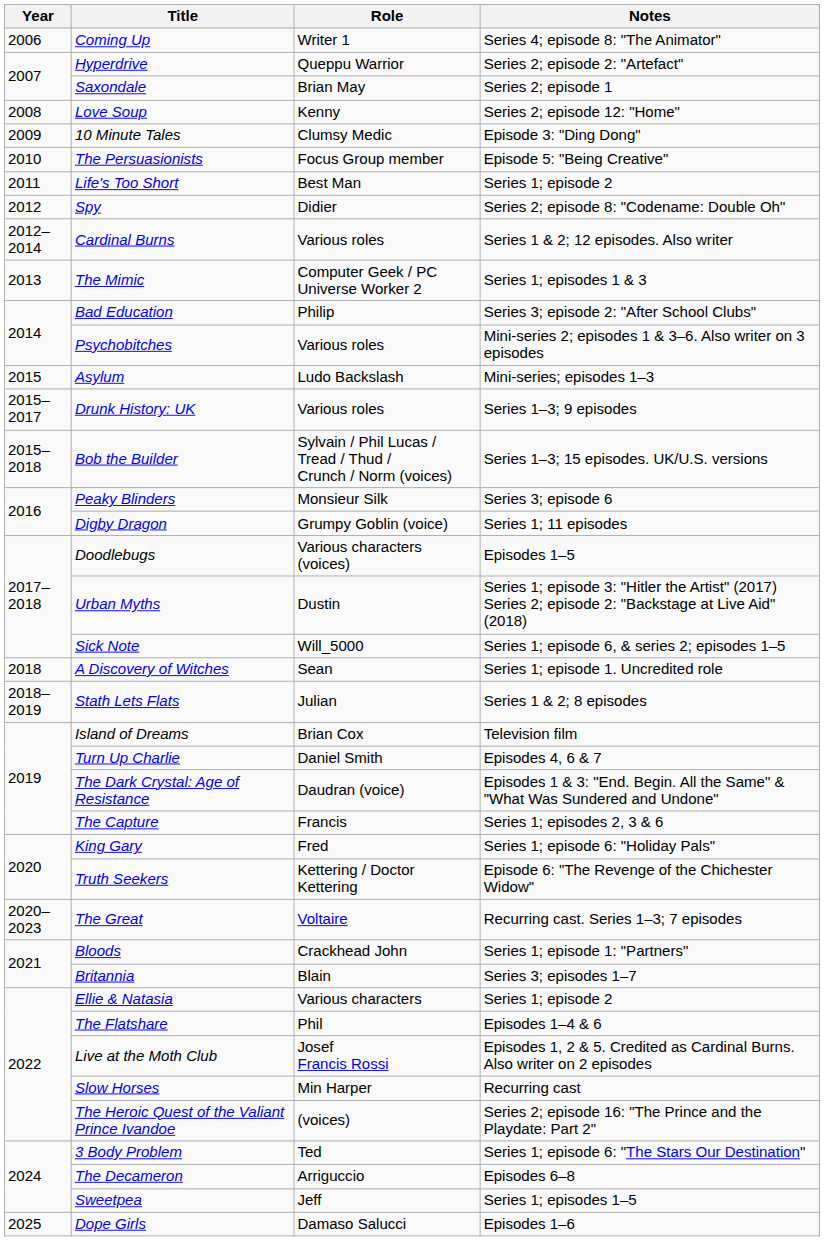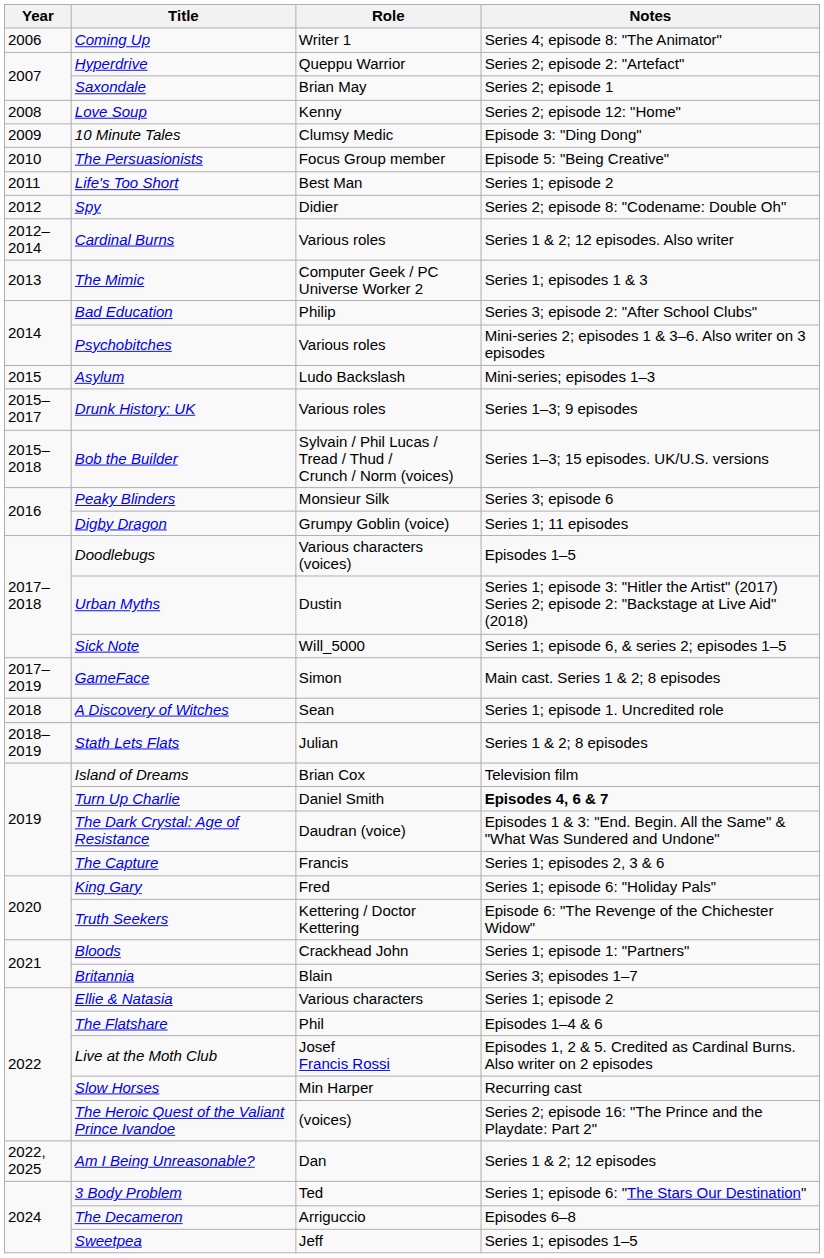 <table class="wikitable sortable">
 <tr>
 <th>Year</th>
 <th>Title</th>
 <th>Role</th>
 <th class="unsortable">Notes</th>
 </tr>
 <tr>
 <td>2006</td>
 <td><em><a href='#'>Coming Up</a></em></td>
 <td>Writer 1</td>
 <td>Series 4; episode 8: "The Animator"</td>
 </tr>
 <tr>
 <td rowspan="2">2007</td>
 <td><em><a href='#'>Hyperdrive</a></em></td>
 <td>Queppu Warrior</td>
 <td>Series 2; episode 2: "Artefact"</td>
 </tr>
 <tr>
 <td><em><a href='#'>Saxondale</a></em></td>
 <td>Brian May</td>
 <td>Series 2; episode 1</td>
 </tr>
 <tr>
 <td>2008</td>
 <td><em><a href='#'>Love Soup</a></em></td>
 <td>Kenny</td>
 <td>Series 2; episode 12: "Home"</td>
 </tr>
 <tr>
 <td>2009</td>
 <td><em>10 Minute Tales</em></td>
 <td>Clumsy Medic</td>
 <td>Episode 3: "Ding Dong"</td>
 </tr>
 <tr>
 <td>2010</td>
 <td><em><a href='#'>The Persuasionists</a></em></td>
 <td>Focus Group member</td>
 <td>Episode 5: "Being Creative"</td>
 </tr>
 <tr>
 <td>2011</td>
 <td><em><a href='#'>Life's Too Short</a></em></td>
 <td>Best Man</td>
 <td>Series 1; episode 2</td>
 </tr>
 <tr>
 <td>2012</td>
 <td><em><a href='#'>Spy</a></em></td>
 <td>Didier</td>
 <td>Series 2; episode 8: "Codename: Double Oh"</td>
 </tr>
 <tr>
 <td>2012–2014</td>
 <td><em><a href='#'>Cardinal Burns</a></em></td>
 <td>Various roles</td>
 <td>Series 1 & 2; 12 episodes. Also writer</td>
 </tr>
 <tr>
 <td>2013</td>
 <td><em><a href='#'>The Mimic</a></em></td>
 <td>Computer Geek / PC Universe Worker 2</td>
 <td>Series 1; episodes 1 & 3</td>
 </tr>
 <tr>
 <td rowspan="2">2014</td>
 <td><em><a href='#'>Bad Education</a></em></td>
 <td>Philip</td>
 <td>Series 3; episode 2: "After School Clubs"</td>
 </tr>
 <tr>
 <td><em><a href='#'>Psychobitches</a></em></td>
 <td>Various roles</td>
 <td>Mini-series 2; episodes 1 & 3–6. Also writer on 3 episodes</td>
 </tr>
 <tr>
 <td>2015</td>
 <td><em><a href='#'>Asylum</a></em></td>
 <td>Ludo Backslash</td>
 <td>Mini-series; episodes 1–3</td>
 </tr>
 <tr>
 <td>2015–2017</td>
 <td><em><a href='#'>Drunk History: UK</a></em></td>
 <td>Various roles</td>
 <td>Series 1–3; 9 episodes</td>
 </tr>
 <tr>
 <td>2015–2018</td>
 <td><em><a href='#'>Bob the Builder</a></em></td>
 <td>Sylvain / Phil Lucas / Tread / Thud /<br> Crunch / Norm (voices)</td>
 <td>Series 1–3; 15 episodes. UK/U.S. versions</td>
 </tr>
 <tr>
 <td rowspan="2">2016</td>
 <td><em><a href='#'>Peaky Blinders</a></em></td>
 <td>Monsieur Silk</td>
 <td>Series 3; episode 6</td>
 </tr>
 <tr>
 <td><em><a href='#'>Digby Dragon</a></em></td>
 <td>Grumpy Goblin (voice)</td>
 <td>Series 1; 11 episodes</td>
 </tr>
 <tr>
 <td rowspan="3">2017–2018</td>
 <td><em>Doodlebugs</em></td>
 <td>Various characters (voices)</td>
 <td>Episodes 1–5</td>
 </tr>
 <tr>
 <td><em><a href='#'>Urban Myths</a></em></td>
 <td>Dustin</td>
 <td>Series 1; episode 3: "Hitler the Artist" (2017)<br> Series 2; episode 2: "Backstage at Live Aid" (2018)</td>
 </tr>
 <tr>
 <td><em><a href='#'>Sick Note</a></em></td>
 <td>Will_5000</td>
 <td>Series 1; episode 6, & series 2; episodes 1–5</td>
 </tr>
 <tr>
+<td>2017–2019</td>
+<td><em><a href='#'>GameFace</a></em></td>
+<td>Simon</td>
+<td>Main cast. Series 1 & 2; 8 episodes</td>
+</tr>
+<tr>
 <td>2018</td>
 <td><em><a href='#'>A Discovery of Witches</a></em></td>
 <td>Sean</td>
 <td>Series 1; episode 1. Uncredited role</td>
 </tr>
 <tr>
 <td>2018–2019</td>
 <td><em><a href='#'>Stath Lets Flats</a></em></td>
 <td>Julian</td>
 <td>Series 1 & 2; 8 episodes</td>
 </tr>
 <tr>
 <td rowspan="4">2019</td>
 <td><em>Island of Dreams</em></td>
 <td>Brian Cox</td>
 <td>Television film</td>
 </tr>
 <tr>
 <td><em><a href='#'>Turn Up Charlie</a></em></td>
 <td>Daniel Smith</td>
-<td>Episodes 4, 6 & 7</td>
+<td><strong>Episodes 4, 6 & 7</strong></td>
 </tr>
 <tr>
 <td><em><a href='#'>The Dark Crystal: Age of Resistance</a></em></td>
 <td>Daudran (voice)</td>
 <td>Episodes 1 & 3: "End. Begin. All the Same" & "What Was Sundered and Undone"</td>
 </tr>
 <tr>
 <td><em><a href='#'>The Capture</a></em></td>
 <td>Francis</td>
 <td>Series 1; episodes 2, 3 & 6</td>
 </tr>
 <tr>
 <td rowspan="2">2020</td>
 <td><em><a href='#'>King Gary</a></em></td>
 <td>Fred</td>
 <td>Series 1; episode 6: "Holiday Pals"</td>
 </tr>
 <tr>
 <td><em><a href='#'>Truth Seekers</a></em></td>
 <td>Kettering / Doctor Kettering</td>
 <td>Episode 6: "The Revenge of the Chichester Widow"</td>
-</tr>
-<tr>
-<td>2020–2023</td>
-<td><em><a href='#'>The Great</a></em></td>
-<td><a href='#'>Voltaire</a></td>
-<td>Recurring cast. Series 1–3; 7 episodes</td>
 </tr>
 <tr>
 <td rowspan="2">2021</td>
 <td><em><a href='#'>Bloods</a></em></td>
 <td>Crackhead John</td>
 <td>Series 1; episode 1: "Partners"</td>
 </tr>
 <tr>
 <td><em><a href='#'>Britannia</a></em></td>
 <td>Blain</td>
 <td>Series 3; episodes 1–7</td>
 </tr>
 <tr>
 <td rowspan="5">2022</td>
 <td><em><a href='#'>Ellie & Natasia</a></em></td>
 <td>Various characters</td>
 <td>Series 1; episode 2</td>
 </tr>
 <tr>
 <td><a href='#'><em>The Flatshare</em></a></td>
 <td>Phil</td>
 <td>Episodes 1–4 & 6</td>
 </tr>
 <tr>
 <td><em>Live at the Moth Club</em></td>
 <td>Josef<br> <a href='#'>Francis Rossi</a></td>
 <td>Episodes 1, 2 & 5. Credited as Cardinal Burns. Also writer on 2 episodes</td>
 </tr>
 <tr>
 <td><em><a href='#'>Slow Horses</a></em></td>
 <td>Min Harper</td>
 <td>Recurring cast</td>
 </tr>
 <tr>
 <td><em><a href='#'>The Heroic Quest of the Valiant Prince Ivandoe</a></em></td>
 <td>(voices)</td>
 <td>Series 2; episode 16: "The Prince and the Playdate: Part 2"</td>
 </tr>
 <tr>
+<td>2022, 2025</td>
+<td><em><a href='#'>Am I Being Unreasonable?</a></em></td>
+<td>Dan</td>
+<td>Series 1 & 2; 12 episodes</td>
+</tr>
+<tr>
 <td rowspan="3">2024</td>
 <td><em><a href='#'>3 Body Problem</a></em></td>
 <td>Ted</td>
 <td>Series 1; episode 6: "<a href='#'>The Stars Our Destination</a>"</td>
 </tr>
 <tr>
 <td><em><a href='#'>The Decameron</a></em></td>
 <td>Arriguccio</td>
 <td>Episodes 6–8</td>
 </tr>
 <tr>
 <td><em><a href='#'>Sweetpea</a></em></td>
 <td>Jeff</td>
 <td>Series 1; episodes 1–5</td>
 </tr>
-<tr>
-<td>2025</td>
-<td><em><a href='#'>Dope Girls</a></em></td>
-<td>Damaso Salucci</td>
-<td>Episodes 1–6</td>
-</tr>
 </table>
